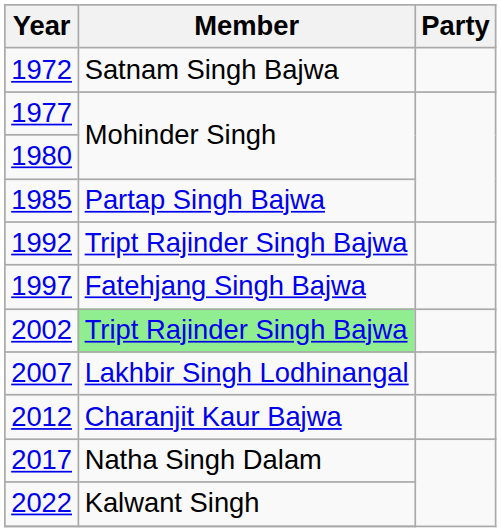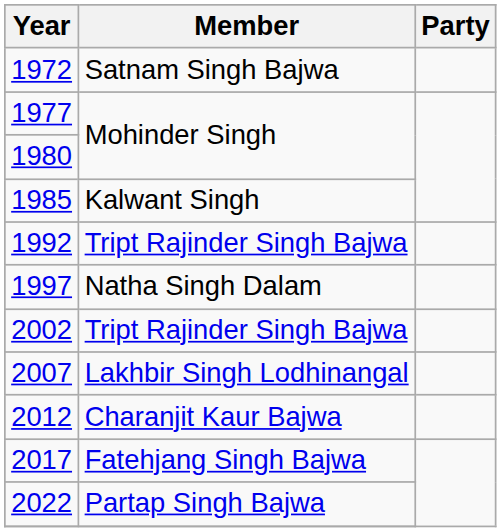 <table class="wikitable sortable">
 <tr>
 <th>Year</th>
 <th>Member</th>
 <th colspan="2">Party</th>
 </tr>
 <tr>
 <td><a href='#'>1972</a></td>
 <td>Satnam Singh Bajwa</td>
 <td></td>
 </tr>
 <tr>
 <td><a href='#'>1977</a></td>
 <td rowspan=2>Mohinder Singh</td>
 </tr>
 <tr>
 <td><a href='#'>1980</a></td>
 </tr>
 <tr>
 <td><a href='#'>1985</a></td>
-<td><a href='#'>Partap Singh Bajwa</a></td>
+<td>Kalwant Singh</td>
 </tr>
 <tr>
 <td><a href='#'>1992</a></td>
 <td><a href='#'>Tript Rajinder Singh Bajwa</a></td>
 <td></td>
 </tr>
 <tr>
 <td><a href='#'>1997</a></td>
-<td><a href='#'>Fatehjang Singh Bajwa</a></td>
+<td>Natha Singh Dalam</td>
 <td></td>
 </tr>
 <tr>
 <td><a href='#'>2002</a></td>
-<td style="background: lightgreen;"><a href='#'>Tript Rajinder Singh Bajwa</a></td>
+<td><a href='#'>Tript Rajinder Singh Bajwa</a></td>
 <td></td>
 </tr>
 <tr>
 <td><a href='#'>2007</a></td>
 <td><a href='#'>Lakhbir Singh Lodhinangal</a></td>
 <td></td>
 </tr>
 <tr>
 <td><a href='#'>2012</a></td>
 <td><a href='#'>Charanjit Kaur Bajwa</a></td>
 <td></td>
 </tr>
 <tr>
 <td><a href='#'>2017</a></td>
-<td>Natha Singh Dalam</td>
+<td><a href='#'>Fatehjang Singh Bajwa</a></td>
 </tr>
 <tr>
 <td><a href='#'>2022</a></td>
-<td>Kalwant Singh</td>
+<td><a href='#'>Partap Singh Bajwa</a></td>
 </tr>
 <tr>
 </tr>
 </table>
